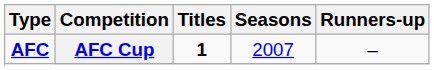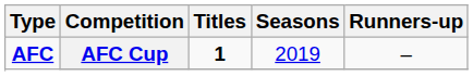 <table class="wikitable plainrowheaders" style="font-size:95%; text-align:center">
 <tr>
 <th>Type</th>
 <th>Competition</th>
 <th>Titles</th>
 <th>Seasons</th>
 <th>Runners-up</th>
 </tr>
 <tr>
 <td rowspan="4"><strong><a href='#'>AFC</a></strong></td>
 <th scope=col><a href='#'>AFC Cup</a></th>
 <td bgcolor=><strong> 1  </strong></td>
-<td><a href='#'>2007</a></td>
+<td><a href='#'>2019</a></td>
 <td>–</td>
 </tr>
 <tr>
 </tr>
 </table>
